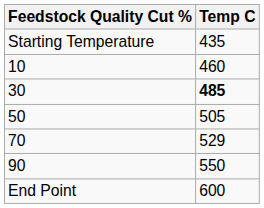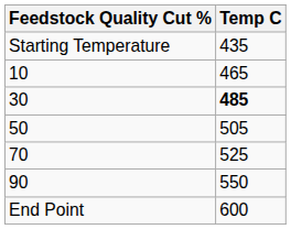 <table class="wikitable">
 <tr>
 <th>Feedstock Quality Cut %</th>
 <th>Temp C</th>
 </tr>
 <tr>
 <td>Starting Temperature</td>
 <td>435</td>
 </tr>
 <tr>
 <td>10</td>
-<td>460</td>
+<td>465</td>
 </tr>
 <tr>
 <td>30</td>
 <td><strong>485</strong></td>
 </tr>
 <tr>
 <td>50</td>
 <td>505</td>
 </tr>
 <tr>
 <td>70</td>
-<td>529</td>
+<td>525</td>
 </tr>
 <tr>
 <td>90</td>
 <td>550</td>
 </tr>
 <tr>
 <td>End Point</td>
 <td>600</td>
 </tr>
 </table>
